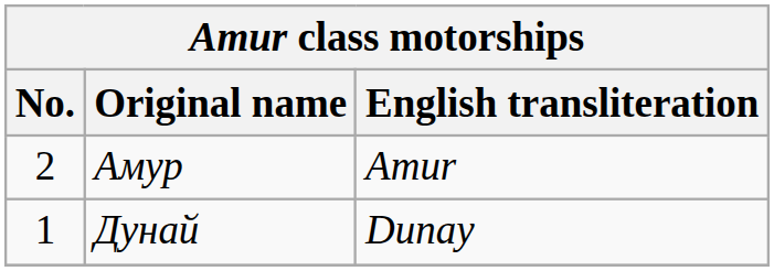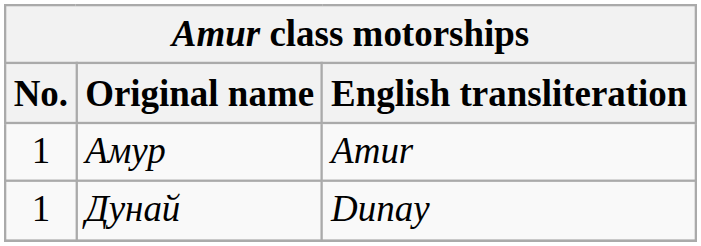 <table class="wikitable" style="text-align:center">
 <tr>
 <th colspan="3" style="text-align:center"><em>Amur</em> class motorships</th>
 </tr>
 <tr>
 <th>No.</th>
 <th align=Left>Original name</th>
 <th align=Left>English transliteration</th>
 </tr>
 <tr>
-<td>2</td>
+<td>1</td>
 <td align=Left><em>Амур</em></td>
 <td align=Left><em>Amur</em></td>
 </tr>
 <tr>
 <td>1</td>
 <td align=Left><em>Дунай</em></td>
 <td align=Left><em>Dunay</em></td>
 </tr>
 <tr>
 </tr>
 </table>
